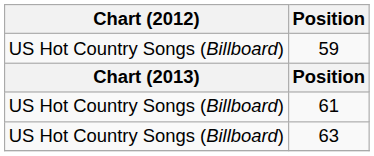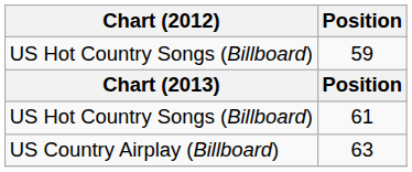 <table class="wikitable sortable">
 <tr>
 <th scope="col">Chart (2012)</th>
 <th scope="col">Position</th>
 </tr>
 <tr>
 <td>US Hot Country Songs (<em>Billboard</em>)</td>
 <td align="center">59</td>
 </tr>
 <tr>
 <th scope="col">Chart (2013)</th>
 <th scope="col">Position</th>
 </tr>
 <tr>
 <td>US Hot Country Songs (<em>Billboard</em>)</td>
 <td align="center">61</td>
 </tr>
 <tr>
-<td>US Hot Country Songs (<em>Billboard</em>)</td>
+<td>US Country Airplay (<em>Billboard</em>)</td>
 <td align="center">63</td>
 </tr>
 <tr>
 </tr>
 </table>
